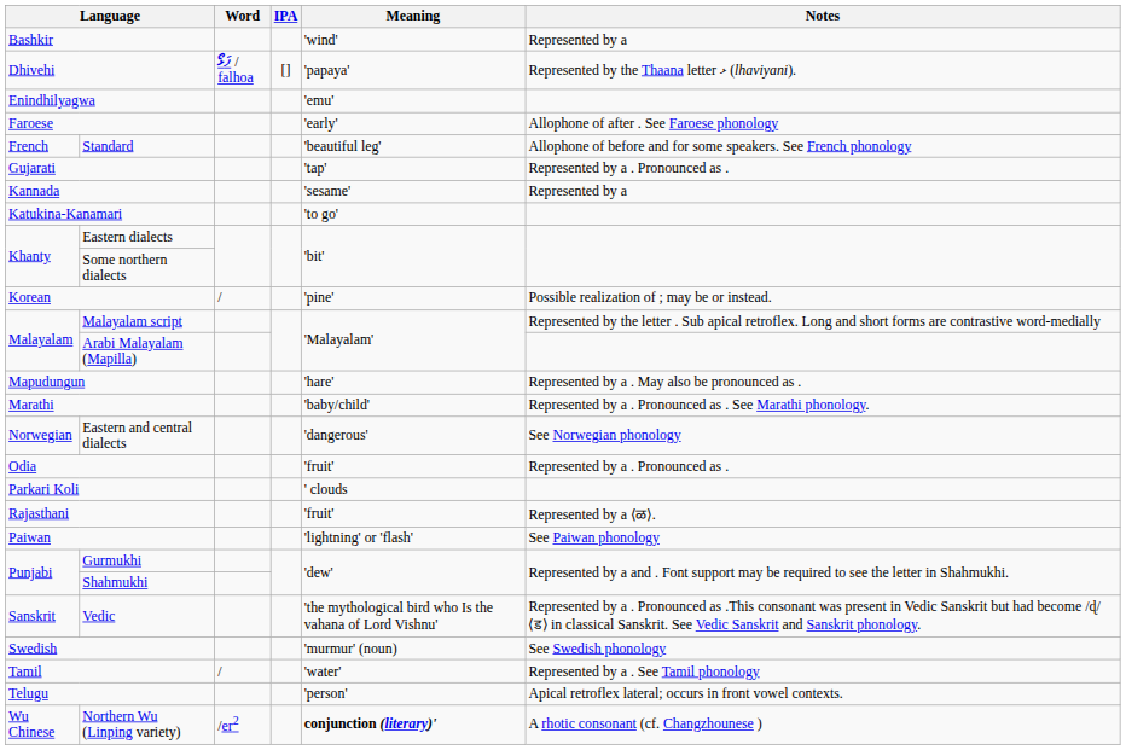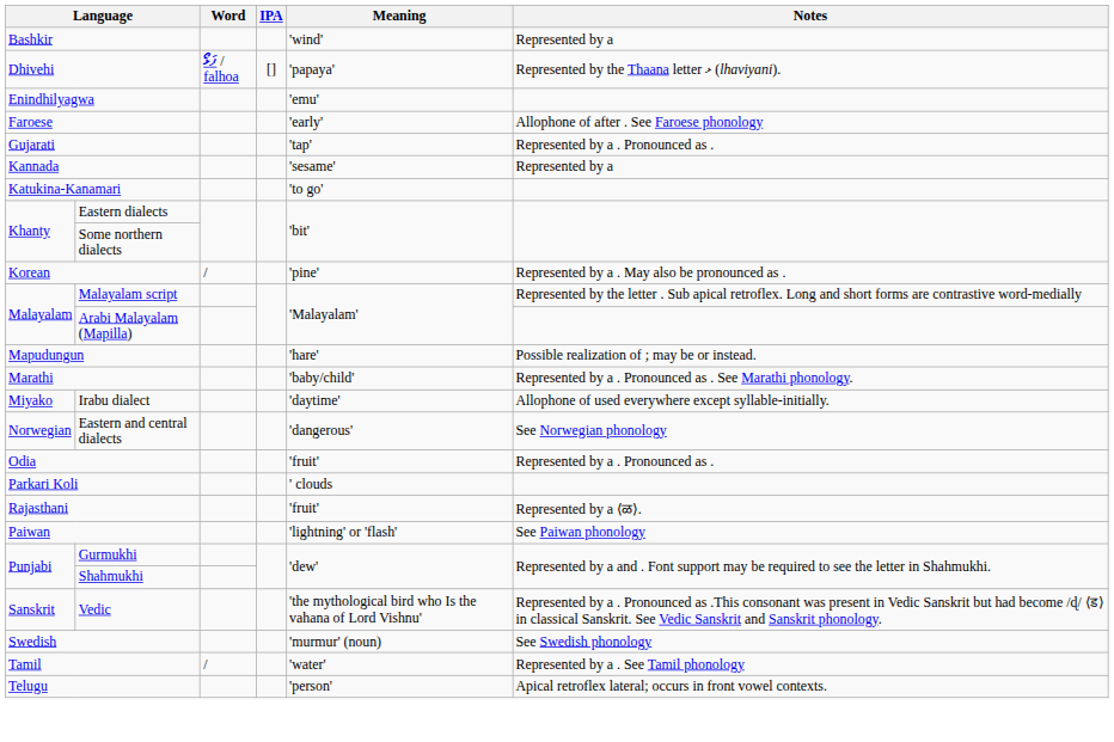 <table class="wikitable">
 <tr>
 <th colspan=2>Language</th>
 <th>Word</th>
 <th><a href='#'>IPA</a></th>
 <th>Meaning</th>
 <th>Notes</th>
 </tr>
 <tr>
 <td colspan=2><a href='#'>Bashkir</a></td>
 <td></td>
 <td align=center></td>
 <td>'wind'</td>
 <td>Represented by a </td>
 </tr>
 <tr>
 <td colspan="2"><a href='#'>Dhivehi</a></td>
 <td><a href='#'>ފަ<strong>ޅޯ</strong></a> / <a href='#'>falhoa</a></td>
 <td align=center>[]</td>
 <td>'papaya'</td>
 <td>Represented by the <a href='#'>Thaana</a> letter ޅ (<em>lhaviyani</em>).</td>
 </tr>
 <tr>
 <td colspan=2><a href='#'>Enindhilyagwa</a></td>
 <td></td>
 <td align=center></td>
 <td>'emu'</td>
 <td></td>
 </tr>
 <tr>
 <td colspan=2><a href='#'>Faroese</a></td>
 <td></td>
 <td align=center></td>
 <td>'early'</td>
 <td>Allophone of  after . See <a href='#'>Faroese phonology</a></td>
-</tr>
-<tr>
-<td><a href='#'>French</a></td>
-<td><a href='#'>Standard</a></td>
-<td></td>
-<td align=center></td>
-<td>'beautiful leg'</td>
-<td>Allophone of  before  and  for some speakers. See <a href='#'>French phonology</a></td>
 </tr>
 <tr>
 <td colspan="2"><a href='#'>Gujarati</a></td>
 <td></td>
 <td align=center></td>
 <td>'tap'</td>
 <td>Represented by a . Pronounced as .</td>
 </tr>
 <tr>
 <td colspan=2><a href='#'>Kannada</a></td>
 <td></td>
 <td align=center></td>
 <td>'sesame'</td>
 <td>Represented by a </td>
 </tr>
 <tr>
 <td colspan="2"><a href='#'>Katukina-Kanamari</a></td>
 <td></td>
 <td align=center></td>
 <td>'to go'</td>
 <td></td>
 </tr>
 <tr>
 <td rowspan=2><a href='#'>Khanty</a></td>
 <td>Eastern dialects</td>
 <td rowspan=2></td>
 <td rowspan=2 align=center></td>
 <td rowspan=2>'bit'</td>
 <td rowspan=2></td>
 </tr>
 <tr>
 <td>Some northern dialects</td>
 </tr>
 <tr>
 <td colspan="2"><a href='#'>Korean</a></td>
 <td> / </td>
 <td align=center></td>
 <td>'pine'</td>
-<td>Possible realization of ; may be  or  instead.</td>
+<td>Represented by a . May also be pronounced as .</td>
 </tr>
 <tr>
 <td rowspan=2><a href='#'>Malayalam</a></td>
 <td><a href='#'>Malayalam script</a></td>
 <td></td>
 <td align=center rowspan=2></td>
 <td rowspan=2>'Malayalam'</td>
 <td>Represented by the letter . Sub apical retroflex. Long and short forms are contrastive word-medially</td>
 </tr>
 <tr>
 <td><a href='#'>Arabi Malayalam</a> (<a href='#'>Mapilla</a>)</td>
 <td></td>
 </tr>
 <tr>
 <td colspan=2><a href='#'>Mapudungun</a></td>
 <td></td>
 <td align=center></td>
 <td>'hare'</td>
-<td>Represented by a . May also be pronounced as .</td>
+<td>Possible realization of ; may be  or  instead.</td>
 </tr>
 <tr>
 <td colspan="2"><a href='#'>Marathi</a></td>
 <td></td>
 <td align=center></td>
 <td>'baby/child'</td>
 <td>Represented by a . Pronounced as . See <a href='#'>Marathi phonology</a>.</td>
+</tr>
+<tr>
+<td><a href='#'>Miyako</a></td>
+<td>Irabu dialect</td>
+<td></td>
+<td align=center></td>
+<td>'daytime'</td>
+<td>Allophone of  used everywhere except syllable-initially.</td>
 </tr>
 <tr>
 <td><a href='#'>Norwegian</a></td>
 <td>Eastern and central dialects</td>
 <td></td>
 <td align=center></td>
 <td>'dangerous'</td>
 <td>See <a href='#'>Norwegian phonology</a></td>
 </tr>
 <tr>
 <td colspan="2"><a href='#'>Odia</a></td>
 <td></td>
 <td align=center></td>
 <td>'fruit'</td>
 <td>Represented by a . Pronounced as .</td>
 </tr>
 <tr>
 <td colspan="2"><a href='#'>Parkari Koli</a></td>
 <td></td>
 <td align=center></td>
 <td>' clouds</td>
 </tr>
 <tr>
 <td colspan=2><a href='#'>Rajasthani</a></td>
 <td></td>
 <td align=center></td>
 <td>'fruit'</td>
 <td>Represented by a ⟨ळ⟩.</td>
 </tr>
 <tr>
 <td colspan=2><a href='#'>Paiwan</a></td>
 <td></td>
 <td align=center></td>
 <td>'lightning' or 'flash'</td>
 <td>See <a href='#'>Paiwan phonology</a></td>
 </tr>
 <tr>
 <td rowspan="2"><a href='#'>Punjabi</a></td>
 <td><a href='#'>Gurmukhi</a></td>
 <td></td>
 <td align=center rowspan="2"></td>
 <td rowspan="2">'dew'</td>
 <td rowspan="2">Represented by a  and . Font support may be required to see the letter in Shahmukhi.</td>
 </tr>
 <tr>
 <td><a href='#'>Shahmukhi</a></td>
 <td></td>
 </tr>
 <tr>
 <td><a href='#'>Sanskrit</a></td>
 <td><a href='#'>Vedic</a></td>
 <td></td>
 <td align=center></td>
 <td>'the mythological bird who Is the vahana of Lord Vishnu'</td>
 <td>Represented by a . Pronounced as .This consonant was present in Vedic Sanskrit but had become /ɖ/ ⟨ड⟩ in classical Sanskrit. See <a href='#'>Vedic Sanskrit</a> and <a href='#'>Sanskrit phonology</a>.</td>
 </tr>
 <tr>
 <td colspan=2><a href='#'>Swedish</a></td>
 <td></td>
 <td align=center></td>
 <td>'murmur' (noun)</td>
 <td>See <a href='#'>Swedish phonology</a></td>
 </tr>
 <tr>
 <td colspan=2><a href='#'>Tamil</a></td>
 <td> / </td>
 <td align=center></td>
 <td>'water'</td>
 <td>Represented by a . See <a href='#'>Tamil phonology</a></td>
 </tr>
 <tr>
 <td colspan=2><a href='#'>Telugu</a></td>
 <td></td>
 <td align=center></td>
 <td>'person'</td>
 <td>Apical retroflex lateral; occurs in front vowel contexts.</td>
 </tr>
-<tr>
-<td><a href='#'>Wu Chinese</a></td>
-<td><a href='#'>Northern Wu</a> (<a href='#'>Linping</a> variety)</td>
-<td>/<a href='#'>er<sup>2</sup></a></td>
-<td align=center></td>
-<td><strong>conjunction<em> (<a href='#'>literary</a>)'</td>
-<td>A <a href='#'>rhotic consonant</a> (cf. <a href='#'>Changzhounese</a> )</td>
-</tr>
 </table>
